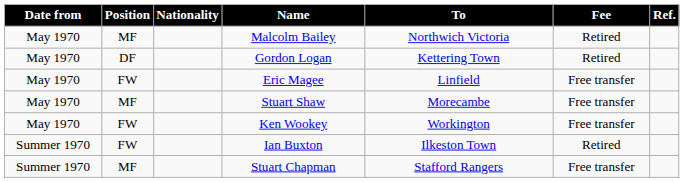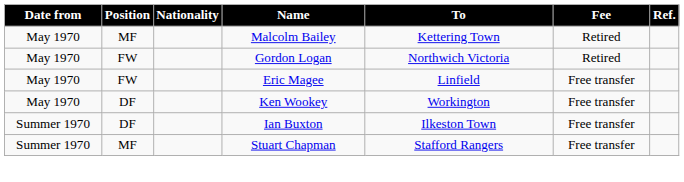 <table class="wikitable" style="text-align:center; font-size:90%; ">
 <tr>
 <th style="background:#000000; color:white; width:100px;">Date from</th>
 <th style="background:#000000; color:white; width:50px;">Position</th>
 <th style="background:#000000; color:white; width:50px;">Nationality</th>
 <th style="background:#000000; color:white; width:150px;">Name</th>
 <th style="background:#000000; color:white; width:200px;">To</th>
 <th style="background:#000000; color:white; width:100px;">Fee</th>
 <th style="background:#000000; color:white; width:25px;">Ref.</th>
 </tr>
 <tr>
 <td>May 1970</td>
 <td>MF</td>
 <td></td>
 <td><a href='#'>Malcolm Bailey</a></td>
-<td><a href='#'>Northwich Victoria</a></td>
+<td><a href='#'>Kettering Town</a></td>
 <td>Retired</td>
 <td></td>
 </tr>
 <tr>
 <td>May 1970</td>
-<td>DF</td>
+<td>FW</td>
 <td></td>
 <td><a href='#'>Gordon Logan</a></td>
-<td><a href='#'>Kettering Town</a></td>
+<td><a href='#'>Northwich Victoria</a></td>
 <td>Retired</td>
 <td></td>
 </tr>
 <tr>
 <td>May 1970</td>
 <td>FW</td>
 <td></td>
 <td><a href='#'>Eric Magee</a></td>
 <td> <a href='#'>Linfield</a></td>
 <td>Free transfer</td>
 <td></td>
 </tr>
 <tr>
 <td>May 1970</td>
-<td>MF</td>
-<td></td>
-<td><a href='#'>Stuart Shaw</a></td>
-<td><a href='#'>Morecambe</a></td>
-<td>Free transfer</td>
-<td></td>
-</tr>
-<tr>
-<td>May 1970</td>
-<td>FW</td>
+<td>DF</td>
 <td></td>
 <td><a href='#'>Ken Wookey</a></td>
 <td><a href='#'>Workington</a></td>
 <td>Free transfer</td>
 <td></td>
 </tr>
 <tr>
 <td>Summer 1970</td>
-<td>FW</td>
+<td>DF</td>
 <td></td>
 <td><a href='#'>Ian Buxton</a></td>
 <td><a href='#'>Ilkeston Town</a></td>
-<td>Retired</td>
+<td>Free transfer</td>
 <td></td>
 </tr>
 <tr>
 <td>Summer 1970</td>
 <td>MF</td>
 <td></td>
 <td><a href='#'>Stuart Chapman</a></td>
 <td><a href='#'>Stafford Rangers</a></td>
 <td>Free transfer</td>
 <td></td>
 </tr>
 </table>
